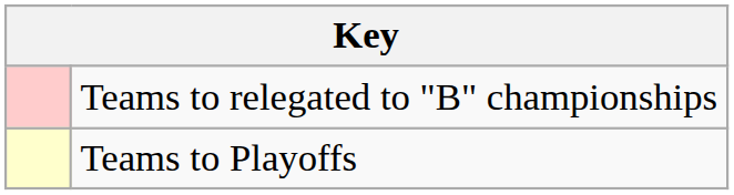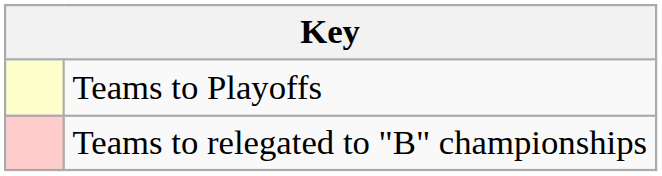 <table class="wikitable" style="text-align: center;">
 <tr>
 <th colspan=2>Key</th>
 </tr>
 <tr>
+<td style="background:#ffffcc; width:20px;"></td>
+<td align=left>Teams to Playoffs</td>
+</tr>
+<tr>
 <td style="background:#ffcccc; width:20px;"></td>
 <td align=left>Teams to relegated to "B" championships</td>
 </tr>
-<tr>
-<td style="background:#ffffcc; width:20px;"></td>
-<td align=left>Teams to Playoffs</td>
-</tr>
 </table>
